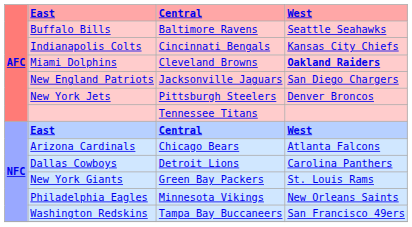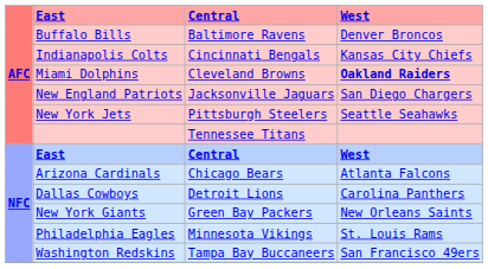 <table class="wikitable">
 <tr>
 <th rowspan="7" style="background-color: #FF7B77;"><strong><a href='#'>AFC</a></strong></th>
 <td style="background-color: #FFA7A7;"><strong><a href='#'>East</a></strong></td>
 <td style="background-color: #FFA7A7;"><strong><a href='#'>Central</a></strong></td>
 <td style="background-color: #FFA7A7;"><strong><a href='#'>West</a></strong></td>
 </tr>
 <tr>
 <td style="background-color: #FFCCCC;"><a href='#'>Buffalo Bills</a></td>
 <td style="background-color: #FFCCCC;"><a href='#'>Baltimore Ravens</a></td>
-<td style="background-color: #FFCCCC;"><a href='#'>Seattle Seahawks</a></td>
+<td style="background-color: #FFCCCC;"><a href='#'>Denver Broncos</a></td>
 </tr>
 <tr>
 <td style="background-color: #FFCCCC;"><a href='#'>Indianapolis Colts</a></td>
 <td style="background-color: #FFCCCC;"><a href='#'>Cincinnati Bengals</a></td>
 <td style="background-color: #FFCCCC;"><a href='#'>Kansas City Chiefs</a></td>
 </tr>
 <tr>
 <td style="background-color: #FFCCCC;"><a href='#'>Miami Dolphins</a></td>
 <td style="background-color: #FFCCCC;"><a href='#'>Cleveland Browns</a></td>
 <td style="background-color: #FFCCCC;"><strong><a href='#'>Oakland Raiders</a></strong></td>
 </tr>
 <tr>
 <td style="background-color: #FFCCCC;"><a href='#'>New England Patriots</a></td>
 <td style="background-color: #FFCCCC;"><a href='#'>Jacksonville Jaguars</a></td>
 <td style="background-color: #FFCCCC;"><a href='#'>San Diego Chargers</a></td>
 </tr>
 <tr>
 <td style="background-color: #FFCCCC;"><a href='#'>New York Jets</a></td>
 <td style="background-color: #FFCCCC;"><a href='#'>Pittsburgh Steelers</a></td>
-<td style="background-color: #FFCCCC;"><a href='#'>Denver Broncos</a></td>
+<td style="background-color: #FFCCCC;"><a href='#'>Seattle Seahawks</a></td>
 </tr>
 <tr>
 <td style="background-color: #FFCCCC;"></td>
 <td style="background-color: #FFCCCC;"><a href='#'>Tennessee Titans</a></td>
 <td style="background-color: #FFCCCC;"></td>
 </tr>
 <tr>
 <th rowspan="6" style="background-color: #99A8FF;"><strong><a href='#'>NFC</a></strong></th>
 <td style="background-color: #B7D0FF;"><strong><a href='#'>East</a></strong></td>
 <td style="background-color: #B7D0FF;"><strong><a href='#'>Central</a></strong></td>
 <td style="background-color: #B7D0FF;"><strong><a href='#'>West</a></strong></td>
 </tr>
 <tr>
 <td style="background-color: #D0E7FF;"><a href='#'>Arizona Cardinals</a></td>
 <td style="background-color: #D0E7FF;"><a href='#'>Chicago Bears</a></td>
 <td style="background-color: #D0E7FF;"><a href='#'>Atlanta Falcons</a></td>
 </tr>
 <tr>
 <td style="background-color: #D0E7FF;"><a href='#'>Dallas Cowboys</a></td>
 <td style="background-color: #D0E7FF;"><a href='#'>Detroit Lions</a></td>
 <td style="background-color: #D0E7FF;"><a href='#'>Carolina Panthers</a></td>
 </tr>
 <tr>
 <td style="background-color: #D0E7FF;"><a href='#'>New York Giants</a></td>
 <td style="background-color: #D0E7FF;"><a href='#'>Green Bay Packers</a></td>
-<td style="background-color: #D0E7FF;"><a href='#'>St. Louis Rams</a></td>
+<td style="background-color: #D0E7FF;"><a href='#'>New Orleans Saints</a></td>
 </tr>
 <tr>
 <td style="background-color: #D0E7FF;"><a href='#'>Philadelphia Eagles</a></td>
 <td style="background-color: #D0E7FF;"><a href='#'>Minnesota Vikings</a></td>
-<td style="background-color: #D0E7FF;"><a href='#'>New Orleans Saints</a></td>
+<td style="background-color: #D0E7FF;"><a href='#'>St. Louis Rams</a></td>
 </tr>
 <tr>
 <td style="background-color: #D0E7FF;"><a href='#'>Washington Redskins</a></td>
 <td style="background-color: #D0E7FF;"><a href='#'>Tampa Bay Buccaneers</a></td>
 <td style="background-color: #D0E7FF;"><a href='#'>San Francisco 49ers</a></td>
 </tr>
 <tr>
 </tr>
 </table>
